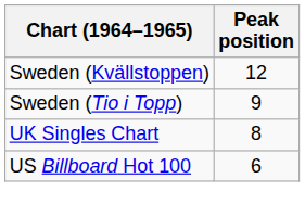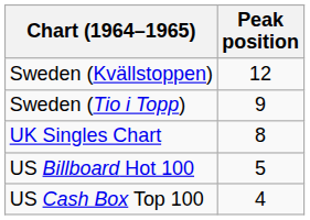 <table class="wikitable sortable">
 <tr>
 <th>Chart (1964–1965)</th>
 <th style="text-align:center;">Peak<br>position</th>
 </tr>
 <tr>
 <td>Sweden (<a href='#'>Kvällstoppen</a>)</td>
 <td style="text-align:center;">12</td>
 </tr>
 <tr>
 <td>Sweden (<em><a href='#'>Tio i Topp</a></em>)</td>
 <td style="text-align:center;">9</td>
 </tr>
 <tr>
 <td><a href='#'>UK Singles Chart</a></td>
 <td style="text-align:center;">8</td>
 </tr>
 <tr>
 <td>US <a href='#'><em>Billboard</em> Hot 100</a></td>
-<td style="text-align:center;">6</td>
+<td style="text-align:center;">5</td>
+</tr>
+<tr>
+<td>US <a href='#'><em>Cash Box</em></a> Top 100</td>
+<td align="center">4</td>
 </tr>
 </table>
